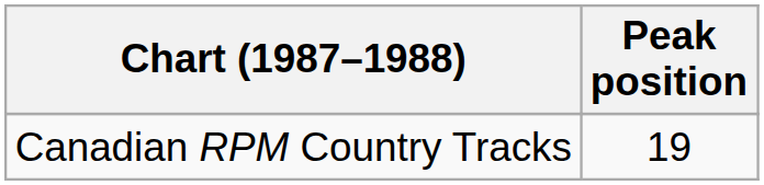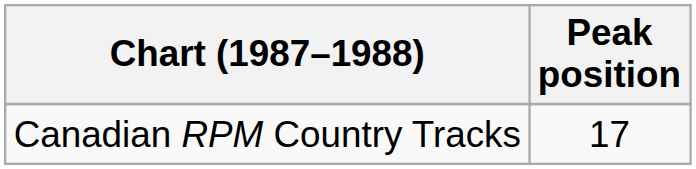 <table class="wikitable sortable">
 <tr>
 <th align="left">Chart (1987–1988)</th>
 <th align="center">Peak<br>position</th>
 </tr>
 <tr>
 </tr>
 <tr>
 <td align="left">Canadian <em>RPM</em> Country Tracks</td>
-<td align="center">19</td>
+<td align="center">17</td>
 </tr>
 </table>
